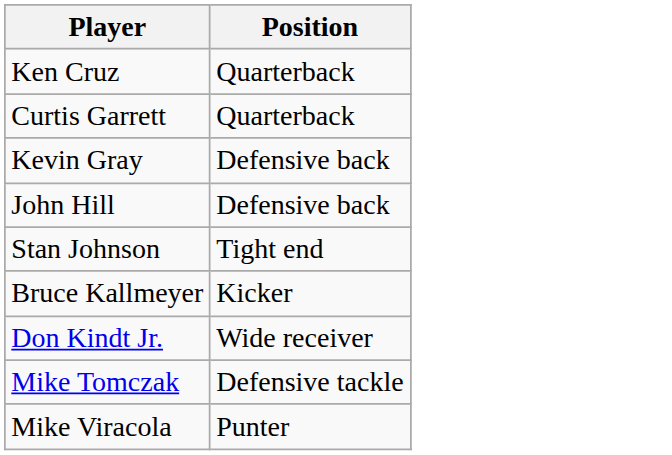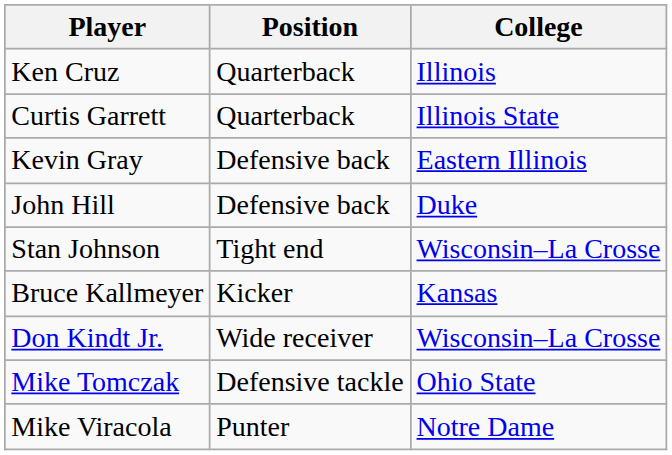 <table class="wikitable">
 <tr>
 <th>Player</th>
 <th>Position</th>
+<th>College</th>
 </tr>
 <tr>
 <td>Ken Cruz</td>
 <td>Quarterback</td>
+<td><a href='#'>Illinois</a></td>
 </tr>
 <tr>
 <td>Curtis Garrett</td>
 <td>Quarterback</td>
+<td><a href='#'>Illinois State</a></td>
 </tr>
 <tr>
 <td>Kevin Gray</td>
 <td>Defensive back</td>
+<td><a href='#'>Eastern Illinois</a></td>
 </tr>
 <tr>
 <td>John Hill</td>
 <td>Defensive back</td>
+<td><a href='#'>Duke</a></td>
 </tr>
 <tr>
 <td>Stan Johnson</td>
 <td>Tight end</td>
+<td><a href='#'>Wisconsin–La Crosse</a></td>
 </tr>
 <tr>
 <td>Bruce Kallmeyer</td>
 <td>Kicker</td>
+<td><a href='#'>Kansas</a></td>
 </tr>
 <tr>
 <td><a href='#'>Don Kindt Jr.</a></td>
 <td>Wide receiver</td>
+<td><a href='#'>Wisconsin–La Crosse</a></td>
 </tr>
 <tr>
 <td><a href='#'>Mike Tomczak</a></td>
 <td>Defensive tackle</td>
+<td><a href='#'>Ohio State</a></td>
 </tr>
 <tr>
 <td>Mike Viracola</td>
 <td>Punter</td>
+<td><a href='#'>Notre Dame</a></td>
 </tr>
 </table>
